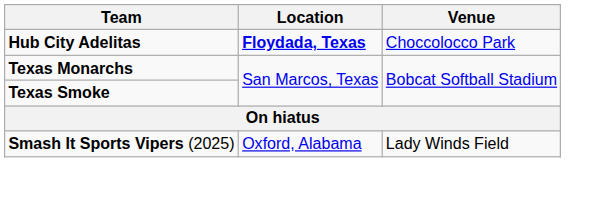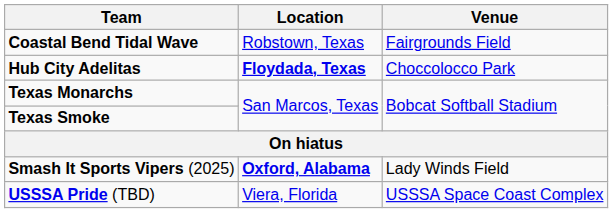 <table class="wikitable" style="font-size:85%">
 <tr>
 <th>Team</th>
 <th>Location</th>
 <th>Venue</th>
+</tr>
+<tr>
+<td><strong>Coastal Bend Tidal Wave</strong></td>
+<td><a href='#'>Robstown, Texas</a></td>
+<td><a href='#'>Fairgrounds Field</a></td>
 </tr>
 <tr>
 <td><strong>Hub City Adelitas</strong></td>
 <td><strong><a href='#'>Floydada, Texas</a></strong></td>
 <td><a href='#'>Choccolocco Park</a></td>
 </tr>
 <tr>
 <td><strong>Texas Monarchs</strong></td>
 <td rowspan="2"><a href='#'>San Marcos, Texas</a></td>
 <td rowspan="2"><a href='#'>Bobcat Softball Stadium</a></td>
 </tr>
 <tr>
 <td><strong>Texas Smoke</strong></td>
 </tr>
 <tr>
 <th colspan="3">On hiatus</th>
 </tr>
 <tr>
 <td><strong>Smash It Sports Vipers</strong> (2025)</td>
-<td><a href='#'>Oxford, Alabama</a></td>
+<td><strong><a href='#'>Oxford, Alabama</a></strong></td>
 <td>Lady Winds Field</td>
 </tr>
+<tr>
+<td><strong><a href='#'>USSSA Pride</a></strong> (TBD)</td>
+<td><a href='#'>Viera, Florida</a></td>
+<td><a href='#'>USSSA Space Coast Complex</a></td>
+</tr>
 </table>
